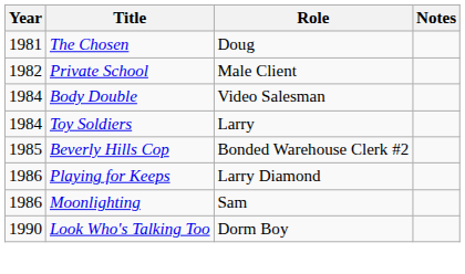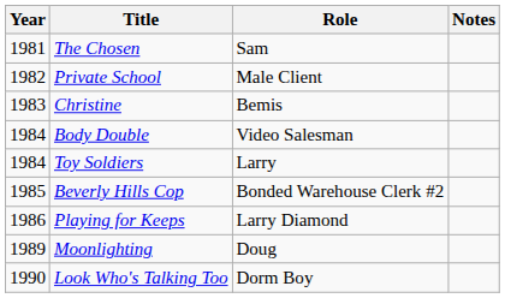 <table class="wikitable">
 <tr>
 <th>Year</th>
 <th>Title</th>
 <th>Role</th>
 <th class="unsortable">Notes</th>
 </tr>
 <tr>
 <td>1981</td>
 <td><em><a href='#'>The Chosen</a></em></td>
-<td>Doug</td>
+<td>Sam</td>
 <td></td>
 </tr>
 <tr>
 <td>1982</td>
 <td><em><a href='#'>Private School</a></em></td>
 <td>Male Client</td>
+<td></td>
+</tr>
+<tr>
+<td>1983</td>
+<td><em><a href='#'>Christine</a></em></td>
+<td>Bemis</td>
 <td></td>
 </tr>
 <tr>
 <td>1984</td>
 <td><em><a href='#'>Body Double</a></em></td>
 <td>Video Salesman</td>
 <td></td>
 </tr>
 <tr>
 <td>1984</td>
 <td><em><a href='#'>Toy Soldiers</a></em></td>
 <td>Larry</td>
 <td></td>
 </tr>
 <tr>
 <td>1985</td>
 <td><em><a href='#'>Beverly Hills Cop</a></em></td>
 <td>Bonded Warehouse Clerk #2</td>
 <td></td>
 </tr>
 <tr>
 <td>1986</td>
 <td><em><a href='#'>Playing for Keeps</a></em></td>
 <td>Larry Diamond</td>
 <td></td>
 </tr>
 <tr>
-<td>1986</td>
+<td>1989</td>
 <td><em><a href='#'>Moonlighting</a></em></td>
-<td>Sam</td>
+<td>Doug</td>
 <td></td>
 </tr>
 <tr>
 <td>1990</td>
 <td><em><a href='#'>Look Who's Talking Too</a></em></td>
 <td>Dorm Boy</td>
 <td></td>
 </tr>
 </table>
